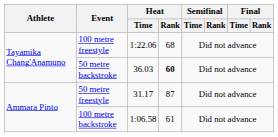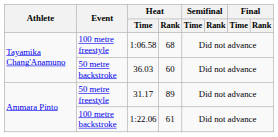 <table class="wikitable" style="text-align:center; font-size:90%; width:50%;">
 <tr>
 <th rowspan="2">Athlete</th>
 <th rowspan="2">Event</th>
 <th colspan="2">Heat</th>
 <th colspan="2">Semifinal</th>
 <th colspan="2">Final</th>
 </tr>
 <tr style="font-size:95%">
 <th>Time</th>
 <th>Rank</th>
 <th>Time</th>
 <th>Rank</th>
 <th>Time</th>
 <th>Rank</th>
 </tr>
 <tr>
 <td align=left rowspan=2><a href='#'>Tayamika Chang'Anamuno</a></td>
 <td align=left><a href='#'>100 metre freestyle</a></td>
-<td>1:22.06</td>
+<td>1:06.58</td>
 <td>68</td>
 <td colspan=4>Did not advance</td>
 </tr>
 <tr>
 <td align=left><a href='#'>50 metre backstroke</a></td>
 <td>36.03</td>
-<td><strong>60</strong></td>
+<td>60</td>
 <td colspan=4>Did not advance</td>
 </tr>
 <tr>
 <td align=left rowspan=2><a href='#'>Ammara Pinto</a></td>
 <td align=left><a href='#'>50 metre freestyle</a></td>
 <td>31.17</td>
-<td>87</td>
+<td>89</td>
 <td colspan=4>Did not advance</td>
 </tr>
 <tr>
 <td align=left><a href='#'>100 metre backstroke</a></td>
-<td>1:06.58</td>
+<td>1:22.06</td>
 <td>61</td>
 <td colspan=4>Did not advance</td>
 </tr>
 </table>
